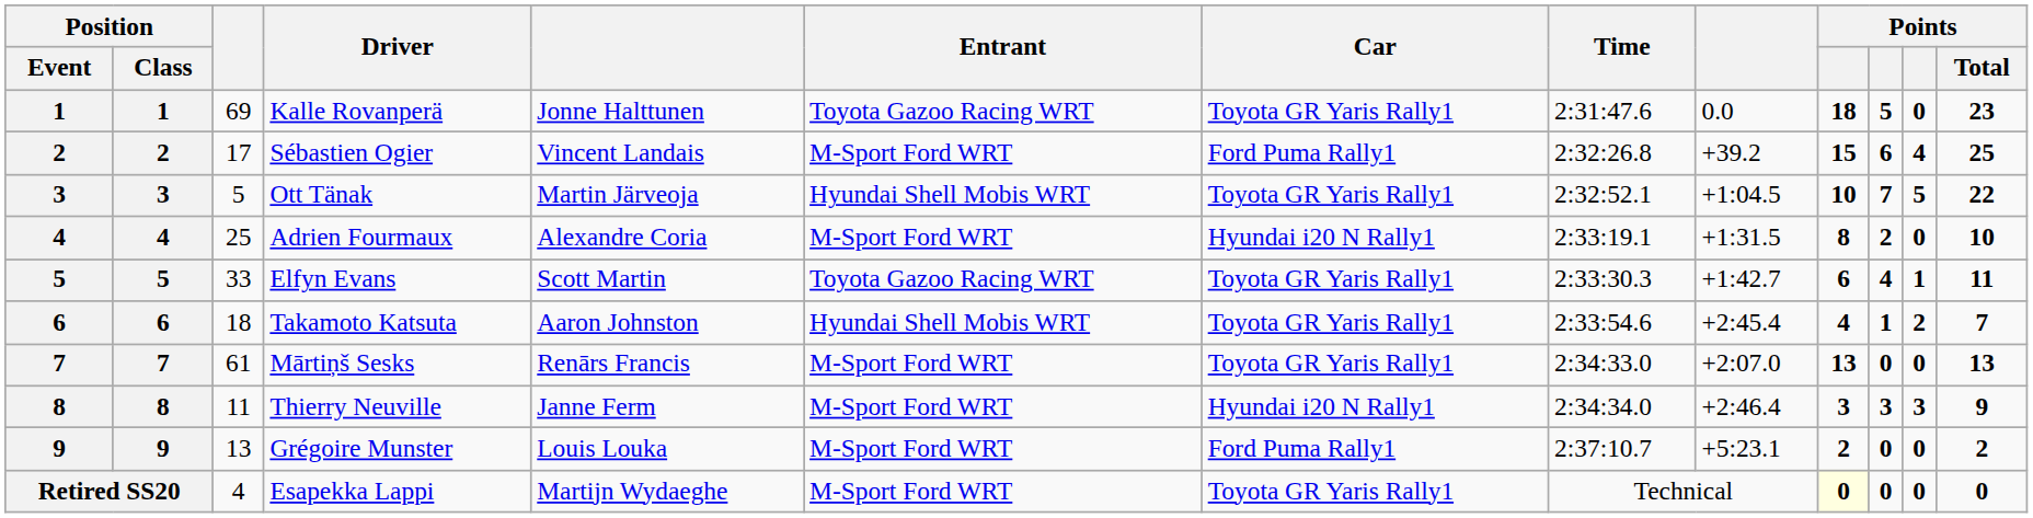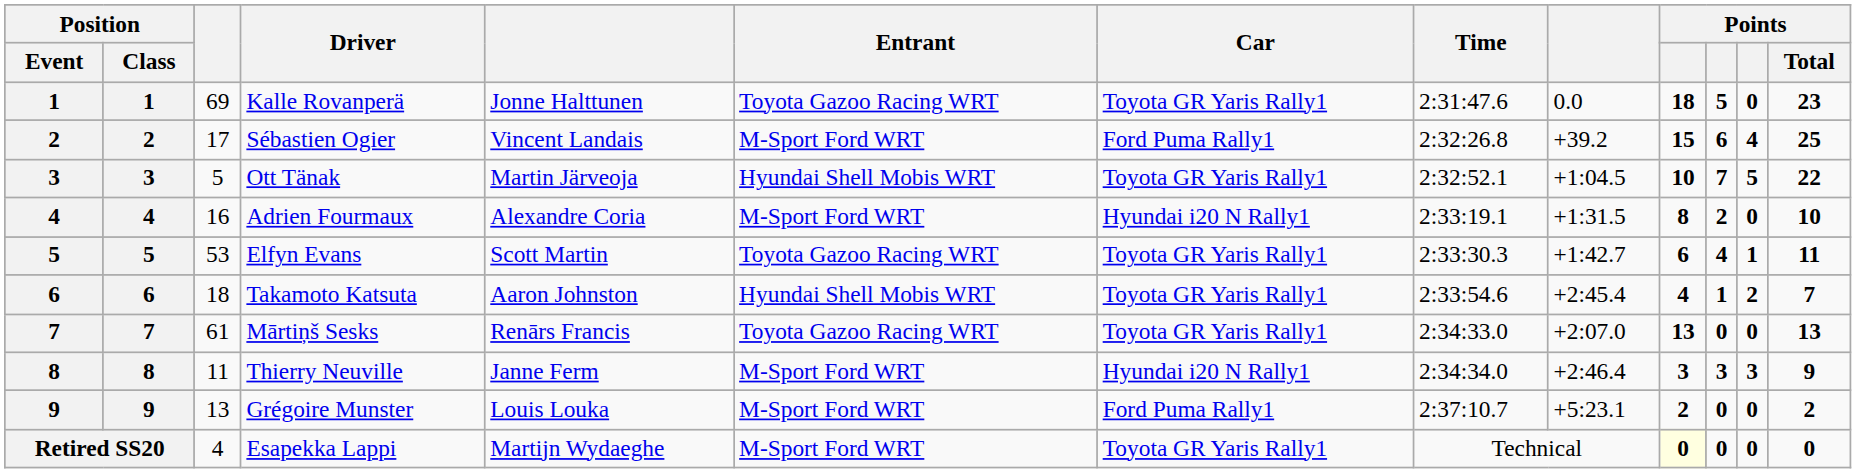 <table class="wikitable" width=85% style="font-size:85%">
 <tr>
 <th colspan="2">Position</th>
 <th rowspan="2"></th>
 <th rowspan="2">Driver</th>
 <th rowspan="2"></th>
 <th rowspan="2">Entrant</th>
 <th rowspan="2">Car</th>
 <th rowspan="2">Time</th>
 <th rowspan="2"></th>
 <th colspan="4">Points</th>
 </tr>
 <tr>
 <th>Event</th>
 <th>Class</th>
 <th></th>
 <th></th>
 <th><a href='#'></a></th>
 <th>Total</th>
 </tr>
 <tr>
 <th>1</th>
 <th>1</th>
 <td align="center">69</td>
 <td><a href='#'>Kalle Rovanperä</a></td>
 <td><a href='#'>Jonne Halttunen</a></td>
 <td><a href='#'>Toyota Gazoo Racing WRT</a></td>
 <td><a href='#'>Toyota GR Yaris Rally1</a></td>
 <td>2:31:47.6</td>
 <td>0.0</td>
 <td align="center"><strong>18</strong></td>
 <td align="center"><strong>5</strong></td>
 <td align="center"><strong>0</strong></td>
 <td align="center"><strong>23</strong></td>
 </tr>
 <tr>
 <th>2</th>
 <th>2</th>
 <td align="center">17</td>
 <td><a href='#'>Sébastien Ogier</a></td>
 <td><a href='#'>Vincent Landais</a></td>
 <td><a href='#'>M-Sport Ford WRT</a></td>
 <td><a href='#'>Ford Puma Rally1</a></td>
 <td>2:32:26.8</td>
 <td>+39.2</td>
 <td align="center"><strong>15</strong></td>
 <td align="center"><strong>6</strong></td>
 <td align="center"><strong>4</strong></td>
 <td align="center"><strong>25</strong></td>
 </tr>
 <tr>
 <th>3</th>
 <th>3</th>
 <td align="center">5</td>
 <td><a href='#'>Ott Tänak</a></td>
 <td><a href='#'>Martin Järveoja</a></td>
 <td><a href='#'>Hyundai Shell Mobis WRT</a></td>
 <td><a href='#'>Toyota GR Yaris Rally1</a></td>
 <td>2:32:52.1</td>
 <td>+1:04.5</td>
 <td align="center"><strong>10</strong></td>
 <td align="center"><strong>7</strong></td>
 <td align="center"><strong>5</strong></td>
 <td align="center"><strong>22</strong></td>
 </tr>
 <tr>
 <th>4</th>
 <th>4</th>
-<td align="center">25</td>
+<td align="center">16</td>
 <td><a href='#'>Adrien Fourmaux</a></td>
 <td><a href='#'>Alexandre Coria</a></td>
 <td><a href='#'>M-Sport Ford WRT</a></td>
 <td><a href='#'>Hyundai i20 N Rally1</a></td>
 <td>2:33:19.1</td>
 <td>+1:31.5</td>
 <td align="center"><strong>8</strong></td>
 <td align="center"><strong>2</strong></td>
 <td align="center"><strong>0</strong></td>
 <td align="center"><strong>10</strong></td>
 </tr>
 <tr>
 <th>5</th>
 <th>5</th>
-<td align="center">33</td>
+<td align="center">53</td>
 <td><a href='#'>Elfyn Evans</a></td>
 <td><a href='#'>Scott Martin</a></td>
 <td><a href='#'>Toyota Gazoo Racing WRT</a></td>
 <td><a href='#'>Toyota GR Yaris Rally1</a></td>
 <td>2:33:30.3</td>
 <td>+1:42.7</td>
 <td align="center"><strong>6</strong></td>
 <td align="center"><strong>4</strong></td>
 <td align="center"><strong>1</strong></td>
 <td align="center"><strong>11</strong></td>
 </tr>
 <tr>
 <th>6</th>
 <th>6</th>
 <td align="center">18</td>
 <td><a href='#'>Takamoto Katsuta</a></td>
 <td><a href='#'>Aaron Johnston</a></td>
 <td><a href='#'>Hyundai Shell Mobis WRT</a></td>
 <td><a href='#'>Toyota GR Yaris Rally1</a></td>
 <td>2:33:54.6</td>
 <td>+2:45.4</td>
 <td align="center"><strong>4</strong></td>
 <td align="center"><strong>1</strong></td>
 <td align="center"><strong>2</strong></td>
 <td align="center"><strong>7</strong></td>
 </tr>
 <tr>
 <th>7</th>
 <th>7</th>
 <td align="center">61</td>
 <td><a href='#'>Mārtiņš Sesks</a></td>
 <td><a href='#'>Renārs Francis</a></td>
-<td><a href='#'>M-Sport Ford WRT</a></td>
+<td><a href='#'>Toyota Gazoo Racing WRT</a></td>
 <td><a href='#'>Toyota GR Yaris Rally1</a></td>
 <td>2:34:33.0</td>
 <td>+2:07.0</td>
 <td align="center"><strong>13</strong></td>
 <td align="center"><strong>0</strong></td>
 <td align="center"><strong>0</strong></td>
 <td align="center"><strong>13</strong></td>
 </tr>
 <tr>
 <th>8</th>
 <th>8</th>
 <td align="center">11</td>
 <td><a href='#'>Thierry Neuville</a></td>
 <td><a href='#'>Janne Ferm</a></td>
 <td><a href='#'>M-Sport Ford WRT</a></td>
 <td><a href='#'>Hyundai i20 N Rally1</a></td>
 <td>2:34:34.0</td>
 <td>+2:46.4</td>
 <td align="center"><strong>3</strong></td>
 <td align="center"><strong>3</strong></td>
 <td align="center"><strong>3</strong></td>
 <td align="center"><strong>9</strong></td>
 </tr>
 <tr>
 <th>9</th>
 <th>9</th>
 <td align="center">13</td>
 <td><a href='#'>Grégoire Munster</a></td>
 <td><a href='#'>Louis Louka</a></td>
 <td><a href='#'>M-Sport Ford WRT</a></td>
 <td><a href='#'>Ford Puma Rally1</a></td>
 <td>2:37:10.7</td>
 <td>+5:23.1</td>
 <td align="center"><strong>2</strong></td>
 <td align="center"><strong>0</strong></td>
 <td align="center"><strong>0</strong></td>
 <td align="center"><strong>2</strong></td>
 </tr>
 <tr>
 <th colspan="2">Retired SS20</th>
 <td align="center">4</td>
 <td><a href='#'>Esapekka Lappi</a></td>
 <td><a href='#'>Martijn Wydaeghe</a></td>
 <td><a href='#'>M-Sport Ford WRT</a></td>
 <td><a href='#'>Toyota GR Yaris Rally1</a></td>
 <td align="center" colspan="2">Technical</td>
 <td align="center" style="background: lightyellow;"><strong>0</strong></td>
 <td align="center"><strong>0</strong></td>
 <td align="center"><strong>0</strong></td>
 <td align="center"><strong>0</strong></td>
 </tr>
 </table>
